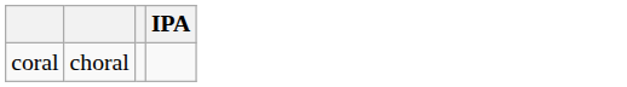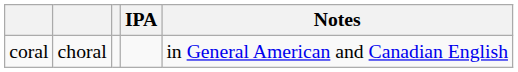 <table class="wikitable sortable mw-collapsible mw-collapsed">
 <tr>
 <th></th>
 <th></th>
 <th></th>
 <th>IPA</th>
+<th>Notes</th>
 </tr>
 <tr>
 <td>coral</td>
 <td>choral</td>
 <td></td>
 <td></td>
+<td>in <a href='#'>General American</a> and <a href='#'>Canadian English</a></td>
 </tr>
 </table>
